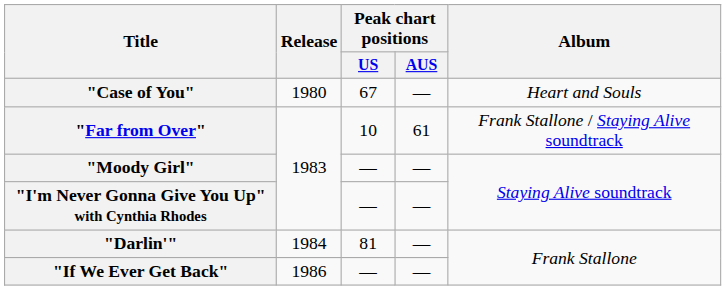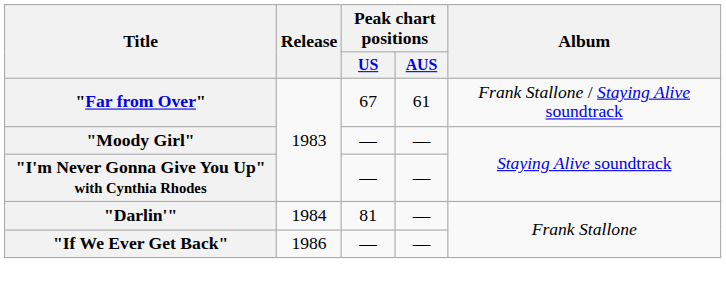 <table class="wikitable plainrowheaders" style="text-align:center;">
 <tr>
 <th scope="col" rowspan="2" style="width:15em;">Title</th>
 <th scope="col" rowspan="2" style="width:0.5em;">Release</th>
 <th colspan="2" scope="col">Peak chart positions</th>
 <th scope="col" rowspan="2" style="width:15em;">Album</th>
 </tr>
 <tr>
 <th scope="col" style="width:2.9em;font-size:90%;"><a href='#'>US</a></th>
 <th scope="col" style="width:2.9em;font-size:90%;"><a href='#'>AUS</a></th>
 </tr>
 <tr>
-<th scope="row">"Case of You"</th>
-<td>1980</td>
-<td>67</td>
-<td>—</td>
-<td><em>Heart and Souls</em></td>
-</tr>
-<tr>
 <th scope="row">"<a href='#'>Far from Over</a>"</th>
 <td rowspan="3">1983</td>
-<td>10</td>
+<td>67</td>
 <td>61</td>
 <td><em>Frank Stallone</em> / <a href='#'><em>Staying Alive</em> soundtrack</a></td>
 </tr>
 <tr>
 <th scope="row">"Moody Girl"</th>
 <td>—</td>
 <td>—</td>
 <td rowspan="2"><a href='#'><em>Staying Alive</em> soundtrack</a></td>
 </tr>
 <tr>
 <th scope="row">"I'm Never Gonna Give You Up" <small>with Cynthia Rhodes</small></th>
 <td>—</td>
 <td>—</td>
 </tr>
 <tr>
 <th scope="row">"Darlin'"</th>
 <td>1984</td>
 <td>81</td>
 <td>—</td>
 <td rowspan="2"><em>Frank Stallone</em></td>
 </tr>
 <tr>
 <th scope="row">"If We Ever Get Back"</th>
 <td>1986</td>
 <td>—</td>
 <td>—</td>
 </tr>
 </table>
